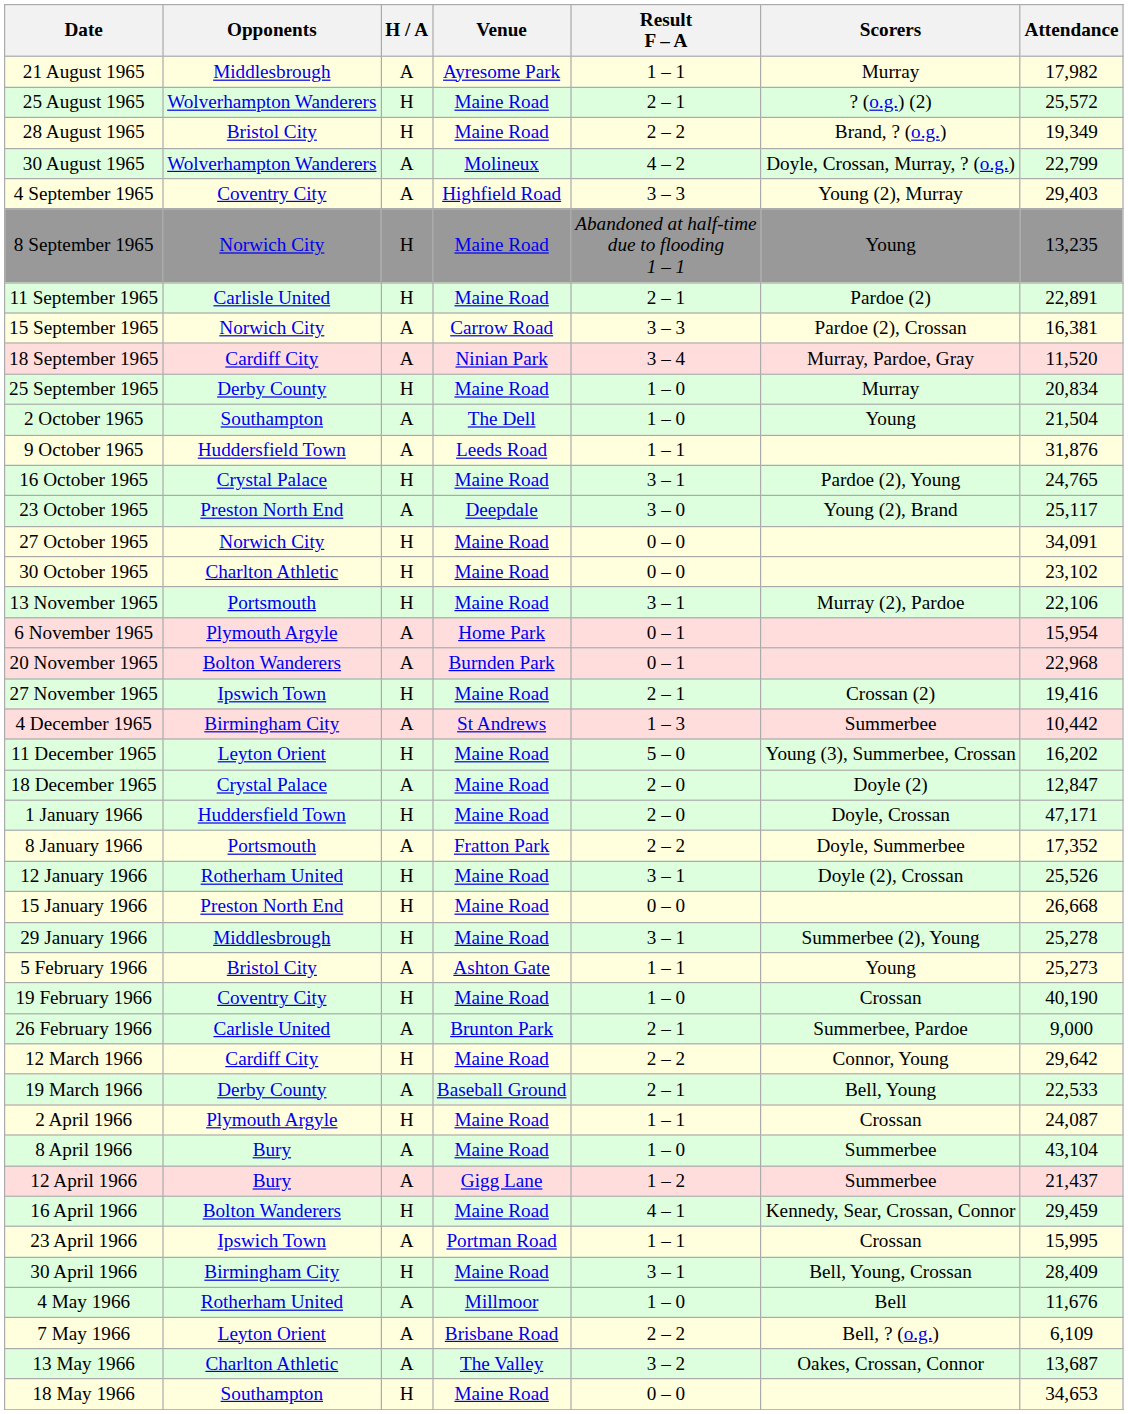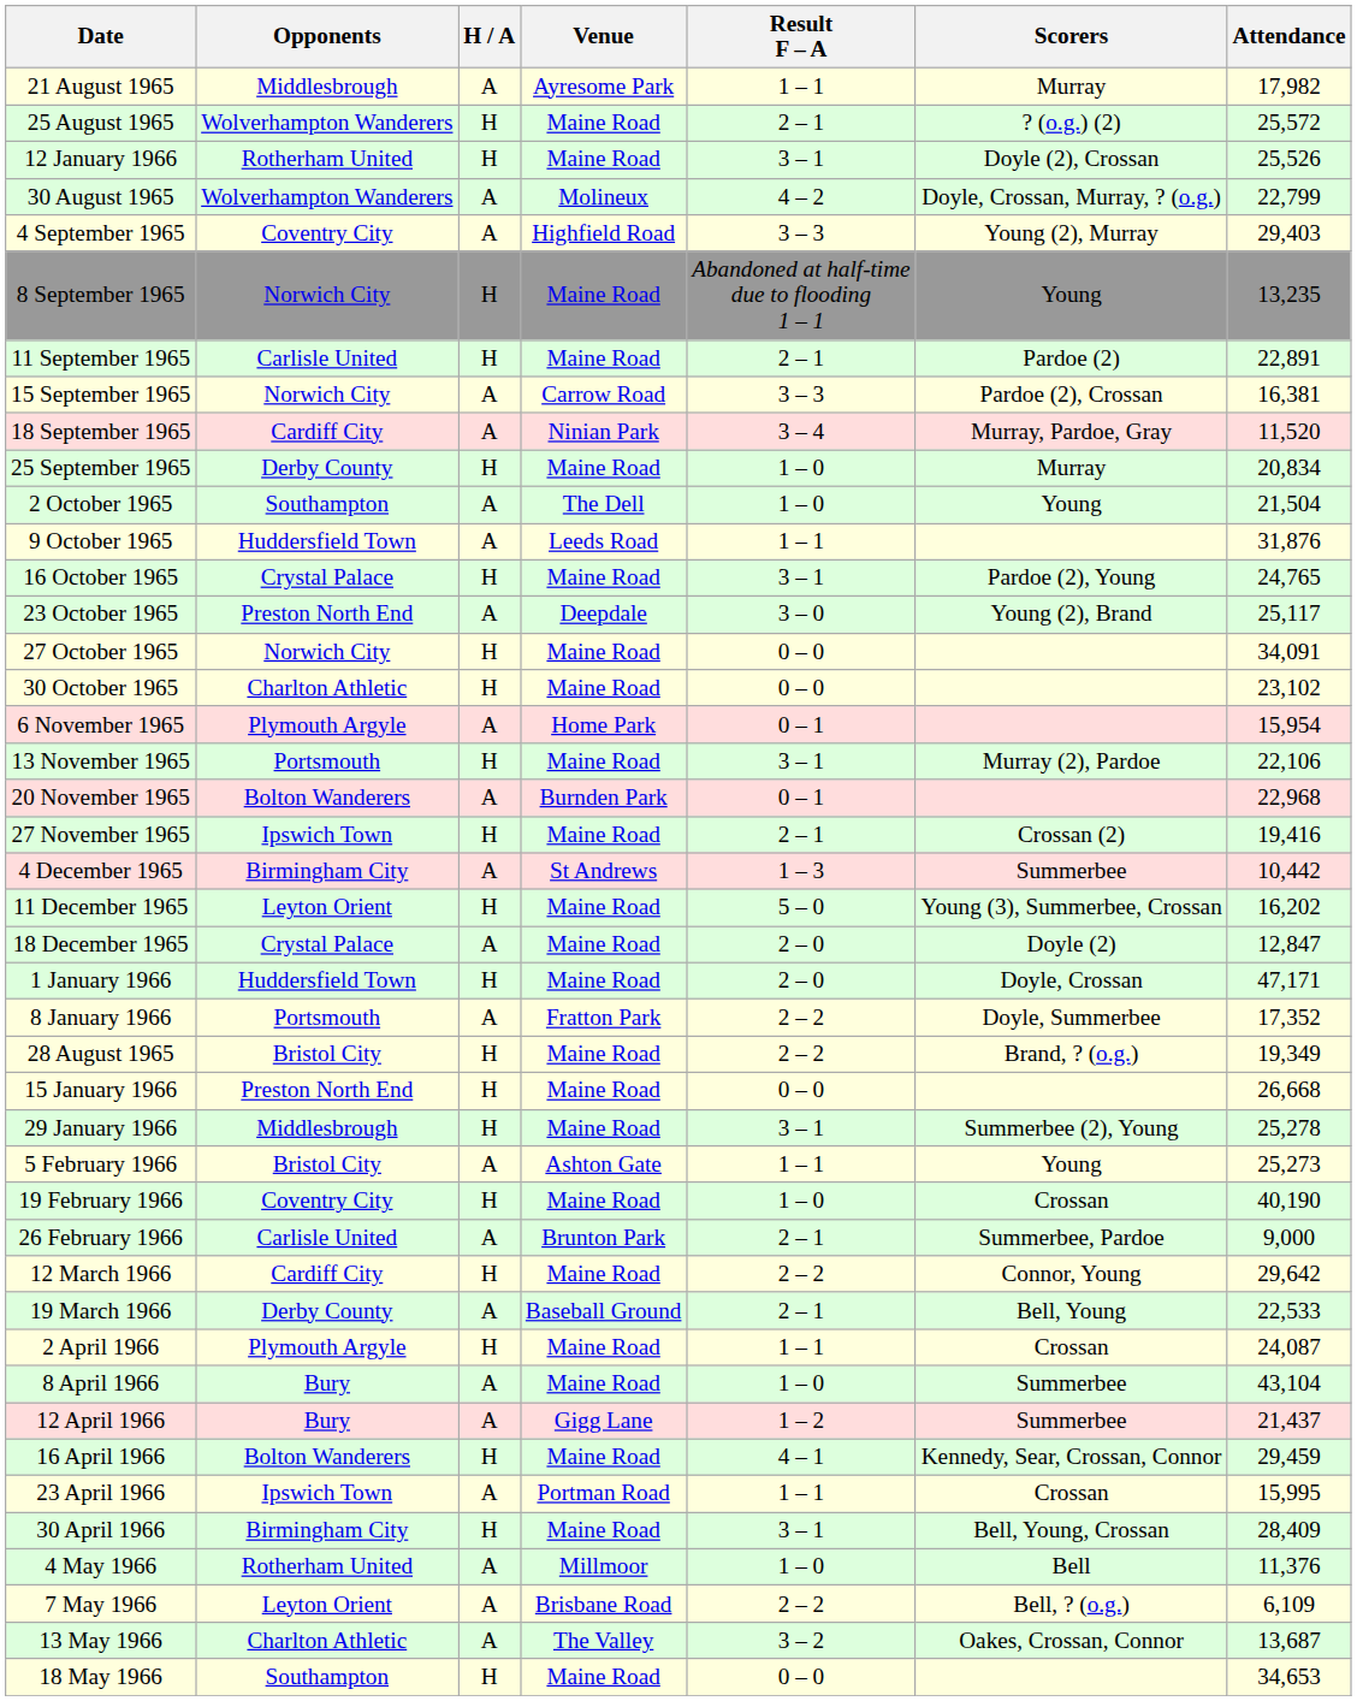 <table class="wikitable" style="text-align:center">
 <tr>
 <th>Date</th>
 <th>Opponents</th>
 <th>H / A</th>
 <th>Venue</th>
 <th>Result<br>F – A</th>
 <th>Scorers</th>
 <th>Attendance</th>
 </tr>
 <tr bgcolor="#ffffdd">
 <td>21 August 1965</td>
 <td><a href='#'>Middlesbrough</a></td>
 <td>A</td>
 <td><a href='#'>Ayresome Park</a></td>
 <td>1 – 1</td>
 <td>Murray</td>
 <td>17,982</td>
 </tr>
 <tr bgcolor="#ddffdd">
 <td>25 August 1965</td>
 <td><a href='#'>Wolverhampton Wanderers</a></td>
 <td>H</td>
 <td><a href='#'>Maine Road</a></td>
 <td>2 – 1</td>
 <td>? (<a href='#'>o.g.</a>) (2)</td>
 <td>25,572</td>
 </tr>
-<tr bgcolor="#ffffdd">
-<td>28 August 1965</td>
-<td><a href='#'>Bristol City</a></td>
+<tr bgcolor="#ddffdd">
+<td>12 January 1966</td>
+<td><a href='#'>Rotherham United</a></td>
 <td>H</td>
 <td><a href='#'>Maine Road</a></td>
-<td>2 – 2</td>
-<td>Brand, ? (<a href='#'>o.g.</a>)</td>
-<td>19,349</td>
+<td>3 – 1</td>
+<td>Doyle (2), Crossan</td>
+<td>25,526</td>
 </tr>
 <tr bgcolor="#ddffdd">
 <td>30 August 1965</td>
 <td><a href='#'>Wolverhampton Wanderers</a></td>
 <td>A</td>
 <td><a href='#'>Molineux</a></td>
 <td>4 – 2</td>
 <td>Doyle, Crossan, Murray, ? (<a href='#'>o.g.</a>)</td>
 <td>22,799</td>
 </tr>
 <tr bgcolor="#ffffdd">
 <td>4 September 1965</td>
 <td><a href='#'>Coventry City</a></td>
 <td>A</td>
 <td><a href='#'>Highfield Road</a></td>
 <td>3 – 3</td>
 <td>Young (2), Murray</td>
 <td>29,403</td>
 </tr>
 <tr bgcolor="#999999">
 <td>8 September 1965</td>
 <td><a href='#'>Norwich City</a></td>
 <td>H</td>
 <td><a href='#'>Maine Road</a></td>
 <td><em>Abandoned at half-time<br>due to flooding<br>1 – 1</em></td>
 <td>Young</td>
 <td>13,235</td>
 </tr>
 <tr bgcolor="#ddffdd">
 <td>11 September 1965</td>
 <td><a href='#'>Carlisle United</a></td>
 <td>H</td>
 <td><a href='#'>Maine Road</a></td>
 <td>2 – 1</td>
 <td>Pardoe (2)</td>
 <td>22,891</td>
 </tr>
 <tr bgcolor="#ffffdd">
 <td>15 September 1965</td>
 <td><a href='#'>Norwich City</a></td>
 <td>A</td>
 <td><a href='#'>Carrow Road</a></td>
 <td>3 – 3</td>
 <td>Pardoe (2), Crossan</td>
 <td>16,381</td>
 </tr>
 <tr bgcolor="#ffdddd">
 <td>18 September 1965</td>
 <td><a href='#'>Cardiff City</a></td>
 <td>A</td>
 <td><a href='#'>Ninian Park</a></td>
 <td>3 – 4</td>
 <td>Murray, Pardoe, Gray</td>
 <td>11,520</td>
 </tr>
 <tr bgcolor="#ddffdd">
 <td>25 September 1965</td>
 <td><a href='#'>Derby County</a></td>
 <td>H</td>
 <td><a href='#'>Maine Road</a></td>
 <td>1 – 0</td>
 <td>Murray</td>
 <td>20,834</td>
 </tr>
 <tr bgcolor="#ddffdd">
 <td>2 October 1965</td>
 <td><a href='#'>Southampton</a></td>
 <td>A</td>
 <td><a href='#'>The Dell</a></td>
 <td>1 – 0</td>
 <td>Young</td>
 <td>21,504</td>
 </tr>
 <tr bgcolor="#ffffdd">
 <td>9 October 1965</td>
 <td><a href='#'>Huddersfield Town</a></td>
 <td>A</td>
 <td><a href='#'>Leeds Road</a></td>
 <td>1 – 1</td>
 <td></td>
 <td>31,876</td>
 </tr>
 <tr bgcolor="#ddffdd">
 <td>16 October 1965</td>
 <td><a href='#'>Crystal Palace</a></td>
 <td>H</td>
 <td><a href='#'>Maine Road</a></td>
 <td>3 – 1</td>
 <td>Pardoe (2), Young</td>
 <td>24,765</td>
 </tr>
 <tr bgcolor="#ddffdd">
 <td>23 October 1965</td>
 <td><a href='#'>Preston North End</a></td>
 <td>A</td>
 <td><a href='#'>Deepdale</a></td>
 <td>3 – 0</td>
 <td>Young (2), Brand</td>
 <td>25,117</td>
 </tr>
 <tr bgcolor="#ffffdd">
 <td>27 October 1965</td>
 <td><a href='#'>Norwich City</a></td>
 <td>H</td>
 <td><a href='#'>Maine Road</a></td>
 <td>0 – 0</td>
 <td></td>
 <td>34,091</td>
 </tr>
 <tr bgcolor="#ffffdd">
 <td>30 October 1965</td>
 <td><a href='#'>Charlton Athletic</a></td>
 <td>H</td>
 <td><a href='#'>Maine Road</a></td>
 <td>0 – 0</td>
 <td></td>
 <td>23,102</td>
 </tr>
+<tr bgcolor="#ffdddd">
+<td>6 November 1965</td>
+<td><a href='#'>Plymouth Argyle</a></td>
+<td>A</td>
+<td><a href='#'>Home Park</a></td>
+<td>0 – 1</td>
+<td></td>
+<td>15,954</td>
+</tr>
 <tr bgcolor="#ddffdd">
 <td>13 November 1965</td>
 <td><a href='#'>Portsmouth</a></td>
 <td>H</td>
 <td><a href='#'>Maine Road</a></td>
 <td>3 – 1</td>
 <td>Murray (2), Pardoe</td>
 <td>22,106</td>
-</tr>
-<tr bgcolor="#ffdddd">
-<td>6 November 1965</td>
-<td><a href='#'>Plymouth Argyle</a></td>
-<td>A</td>
-<td><a href='#'>Home Park</a></td>
-<td>0 – 1</td>
-<td></td>
-<td>15,954</td>
 </tr>
 <tr bgcolor="#ffdddd">
 <td>20 November 1965</td>
 <td><a href='#'>Bolton Wanderers</a></td>
 <td>A</td>
 <td><a href='#'>Burnden Park</a></td>
 <td>0 – 1</td>
 <td></td>
 <td>22,968</td>
 </tr>
 <tr bgcolor="#ddffdd">
 <td>27 November 1965</td>
 <td><a href='#'>Ipswich Town</a></td>
 <td>H</td>
 <td><a href='#'>Maine Road</a></td>
 <td>2 – 1</td>
 <td>Crossan (2)</td>
 <td>19,416</td>
 </tr>
 <tr bgcolor="#ffdddd">
 <td>4 December 1965</td>
 <td><a href='#'>Birmingham City</a></td>
 <td>A</td>
 <td><a href='#'>St Andrews</a></td>
 <td>1 – 3</td>
 <td>Summerbee</td>
 <td>10,442</td>
 </tr>
 <tr bgcolor="#ddffdd">
 <td>11 December 1965</td>
 <td><a href='#'>Leyton Orient</a></td>
 <td>H</td>
 <td><a href='#'>Maine Road</a></td>
 <td>5 – 0</td>
 <td>Young (3), Summerbee, Crossan</td>
 <td>16,202</td>
 </tr>
 <tr bgcolor="#ddffdd">
 <td>18 December 1965</td>
 <td><a href='#'>Crystal Palace</a></td>
 <td>A</td>
 <td><a href='#'>Maine Road</a></td>
 <td>2 – 0</td>
 <td>Doyle (2)</td>
 <td>12,847</td>
 </tr>
 <tr bgcolor="#ddffdd">
 <td>1 January 1966</td>
 <td><a href='#'>Huddersfield Town</a></td>
 <td>H</td>
 <td><a href='#'>Maine Road</a></td>
 <td>2 – 0</td>
 <td>Doyle, Crossan</td>
 <td>47,171</td>
 </tr>
 <tr bgcolor="#ffffdd">
 <td>8 January 1966</td>
 <td><a href='#'>Portsmouth</a></td>
 <td>A</td>
 <td><a href='#'>Fratton Park</a></td>
 <td>2 – 2</td>
 <td>Doyle, Summerbee</td>
 <td>17,352</td>
 </tr>
-<tr bgcolor="#ddffdd">
-<td>12 January 1966</td>
-<td><a href='#'>Rotherham United</a></td>
+<tr bgcolor="#ffffdd">
+<td>28 August 1965</td>
+<td><a href='#'>Bristol City</a></td>
 <td>H</td>
 <td><a href='#'>Maine Road</a></td>
-<td>3 – 1</td>
-<td>Doyle (2), Crossan</td>
-<td>25,526</td>
+<td>2 – 2</td>
+<td>Brand, ? (<a href='#'>o.g.</a>)</td>
+<td>19,349</td>
 </tr>
 <tr bgcolor="#ffffdd">
 <td>15 January 1966</td>
 <td><a href='#'>Preston North End</a></td>
 <td>H</td>
 <td><a href='#'>Maine Road</a></td>
 <td>0 – 0</td>
 <td></td>
 <td>26,668</td>
 </tr>
 <tr bgcolor="#ddffdd">
 <td>29 January 1966</td>
 <td><a href='#'>Middlesbrough</a></td>
 <td>H</td>
 <td><a href='#'>Maine Road</a></td>
 <td>3 – 1</td>
 <td>Summerbee (2), Young</td>
 <td>25,278</td>
 </tr>
 <tr bgcolor="#ffffdd">
 <td>5 February 1966</td>
 <td><a href='#'>Bristol City</a></td>
 <td>A</td>
 <td><a href='#'>Ashton Gate</a></td>
 <td>1 – 1</td>
 <td>Young</td>
 <td>25,273</td>
 </tr>
 <tr bgcolor="#ddffdd">
 <td>19 February 1966</td>
 <td><a href='#'>Coventry City</a></td>
 <td>H</td>
 <td><a href='#'>Maine Road</a></td>
 <td>1 – 0</td>
 <td>Crossan</td>
 <td>40,190</td>
 </tr>
 <tr bgcolor="#ddffdd">
 <td>26 February 1966</td>
 <td><a href='#'>Carlisle United</a></td>
 <td>A</td>
 <td><a href='#'>Brunton Park</a></td>
 <td>2 – 1</td>
 <td>Summerbee, Pardoe</td>
 <td>9,000</td>
 </tr>
 <tr bgcolor="#ffffdd">
 <td>12 March 1966</td>
 <td><a href='#'>Cardiff City</a></td>
 <td>H</td>
 <td><a href='#'>Maine Road</a></td>
 <td>2 – 2</td>
 <td>Connor, Young</td>
 <td>29,642</td>
 </tr>
 <tr bgcolor="#ddffdd">
 <td>19 March 1966</td>
 <td><a href='#'>Derby County</a></td>
 <td>A</td>
 <td><a href='#'>Baseball Ground</a></td>
 <td>2 – 1</td>
 <td>Bell, Young</td>
 <td>22,533</td>
 </tr>
 <tr bgcolor="#ffffdd">
 <td>2 April 1966</td>
 <td><a href='#'>Plymouth Argyle</a></td>
 <td>H</td>
 <td><a href='#'>Maine Road</a></td>
 <td>1 – 1</td>
 <td>Crossan</td>
 <td>24,087</td>
 </tr>
 <tr bgcolor="#ddffdd">
 <td>8 April 1966</td>
 <td><a href='#'>Bury</a></td>
 <td>A</td>
 <td><a href='#'>Maine Road</a></td>
 <td>1 – 0</td>
 <td>Summerbee</td>
 <td>43,104</td>
 </tr>
 <tr bgcolor="#ffdddd">
 <td>12 April 1966</td>
 <td><a href='#'>Bury</a></td>
 <td>A</td>
 <td><a href='#'>Gigg Lane</a></td>
 <td>1 – 2</td>
 <td>Summerbee</td>
 <td>21,437</td>
 </tr>
 <tr bgcolor="#ddffdd">
 <td>16 April 1966</td>
 <td><a href='#'>Bolton Wanderers</a></td>
 <td>H</td>
 <td><a href='#'>Maine Road</a></td>
 <td>4 – 1</td>
 <td>Kennedy, Sear, Crossan, Connor</td>
 <td>29,459</td>
 </tr>
 <tr bgcolor="#ffffdd">
 <td>23 April 1966</td>
 <td><a href='#'>Ipswich Town</a></td>
 <td>A</td>
 <td><a href='#'>Portman Road</a></td>
 <td>1 – 1</td>
 <td>Crossan</td>
 <td>15,995</td>
 </tr>
 <tr bgcolor="#ddffdd">
 <td>30 April 1966</td>
 <td><a href='#'>Birmingham City</a></td>
 <td>H</td>
 <td><a href='#'>Maine Road</a></td>
 <td>3 – 1</td>
 <td>Bell, Young, Crossan</td>
 <td>28,409</td>
 </tr>
 <tr bgcolor="#ddffdd">
 <td>4 May 1966</td>
 <td><a href='#'>Rotherham United</a></td>
 <td>A</td>
 <td><a href='#'>Millmoor</a></td>
 <td>1 – 0</td>
 <td>Bell</td>
-<td>11,676</td>
+<td>11,376</td>
 </tr>
 <tr bgcolor="#ffffdd">
 <td>7 May 1966</td>
 <td><a href='#'>Leyton Orient</a></td>
 <td>A</td>
 <td><a href='#'>Brisbane Road</a></td>
 <td>2 – 2</td>
 <td>Bell, ? (<a href='#'>o.g.</a>)</td>
 <td>6,109</td>
 </tr>
 <tr bgcolor="#ddffdd">
 <td>13 May 1966</td>
 <td><a href='#'>Charlton Athletic</a></td>
 <td>A</td>
 <td><a href='#'>The Valley</a></td>
 <td>3 – 2</td>
 <td>Oakes, Crossan, Connor</td>
 <td>13,687</td>
 </tr>
 <tr bgcolor="#ffffdd">
 <td>18 May 1966</td>
 <td><a href='#'>Southampton</a></td>
 <td>H</td>
 <td><a href='#'>Maine Road</a></td>
 <td>0 – 0</td>
 <td></td>
 <td>34,653</td>
 </tr>
 </table>
